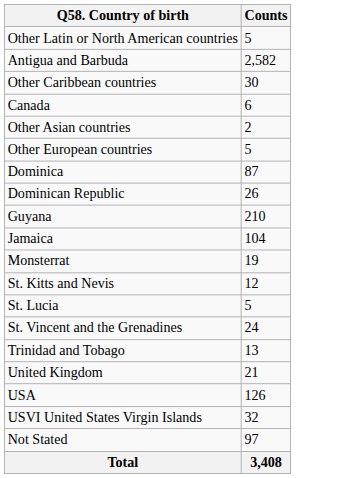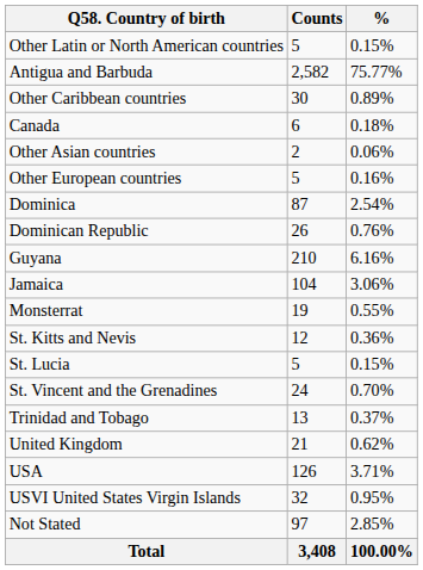 <table class="wikitable sortable">
 <tr>
 <th>Q58. Country of birth</th>
 <th>Counts</th>
+<th>%</th>
 </tr>
 <tr>
 <td>Other Latin or North American countries</td>
 <td>5</td>
+<td>0.15%</td>
 </tr>
 <tr>
 <td>Antigua and Barbuda</td>
 <td>2,582</td>
+<td>75.77%</td>
 </tr>
 <tr>
 <td>Other Caribbean countries</td>
 <td>30</td>
+<td>0.89%</td>
 </tr>
 <tr>
 <td>Canada</td>
 <td>6</td>
+<td>0.18%</td>
 </tr>
 <tr>
 <td>Other Asian countries</td>
 <td>2</td>
+<td>0.06%</td>
 </tr>
 <tr>
 <td>Other European countries</td>
 <td>5</td>
+<td>0.16%</td>
 </tr>
 <tr>
 <td>Dominica</td>
 <td>87</td>
+<td>2.54%</td>
 </tr>
 <tr>
 <td>Dominican Republic</td>
 <td>26</td>
+<td>0.76%</td>
 </tr>
 <tr>
 <td>Guyana</td>
 <td>210</td>
+<td>6.16%</td>
 </tr>
 <tr>
 <td>Jamaica</td>
 <td>104</td>
+<td>3.06%</td>
 </tr>
 <tr>
 <td>Monsterrat</td>
 <td>19</td>
+<td>0.55%</td>
 </tr>
 <tr>
 <td>St. Kitts and Nevis</td>
 <td>12</td>
+<td>0.36%</td>
 </tr>
 <tr>
 <td>St. Lucia</td>
 <td>5</td>
+<td>0.15%</td>
 </tr>
 <tr>
 <td>St. Vincent and the Grenadines</td>
 <td>24</td>
+<td>0.70%</td>
 </tr>
 <tr>
 <td>Trinidad and Tobago</td>
 <td>13</td>
+<td>0.37%</td>
 </tr>
 <tr>
 <td>United Kingdom</td>
 <td>21</td>
+<td>0.62%</td>
 </tr>
 <tr>
 <td>USA</td>
 <td>126</td>
+<td>3.71%</td>
 </tr>
 <tr>
 <td>USVI United States Virgin Islands</td>
 <td>32</td>
+<td>0.95%</td>
 </tr>
 <tr>
 <td>Not Stated</td>
 <td>97</td>
+<td>2.85%</td>
 </tr>
 <tr>
 <th>Total</th>
 <th>3,408</th>
+<th>100.00%</th>
 </tr>
 </table>
